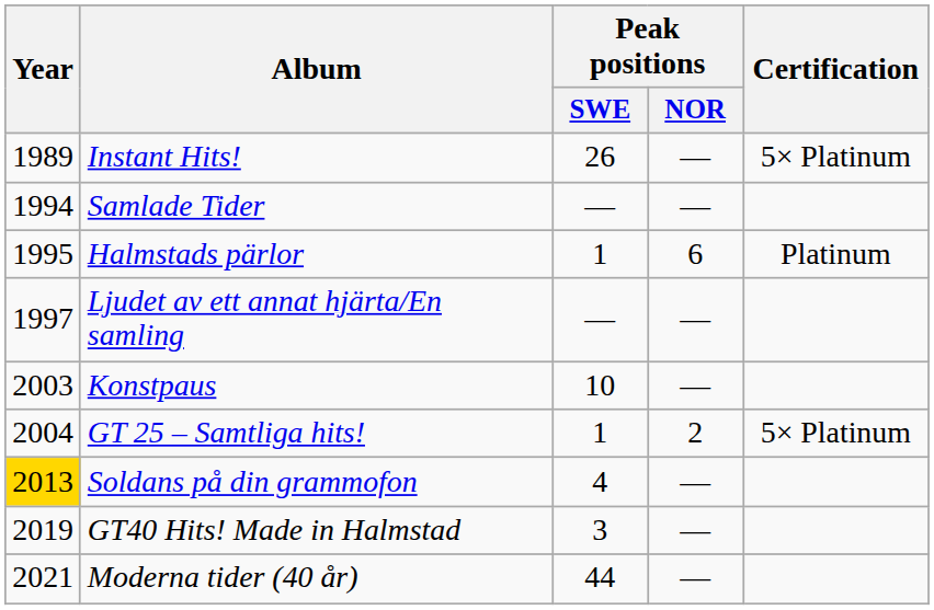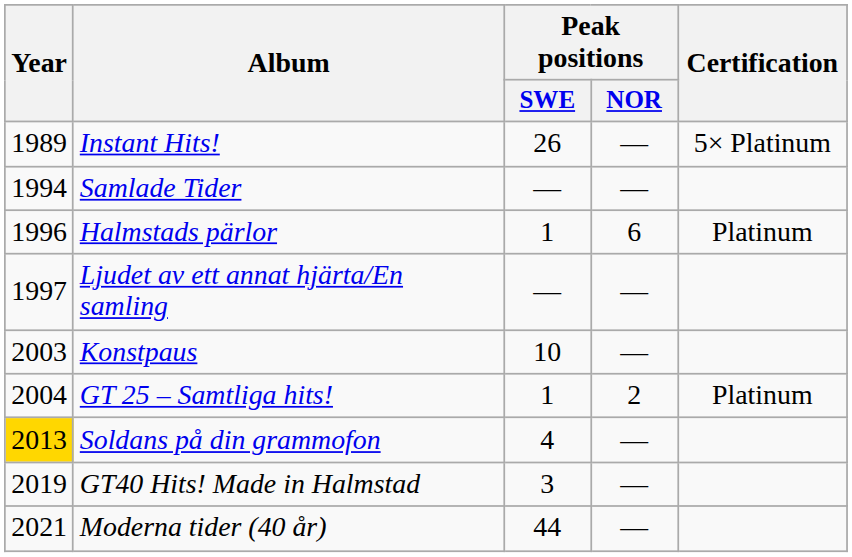 <table class="wikitable">
 <tr>
 <th align="center" rowspan="2" width="10">Year</th>
 <th align="center" rowspan="2" width="240">Album</th>
 <th align="center" colspan="2" width="20">Peak positions</th>
 <th align="center" rowspan="2" width="90">Certification</th>
 </tr>
 <tr>
 <th scope="col" style="width:3em;font-size:90%;"><a href='#'>SWE</a><br></th>
 <th scope="col" style="width:3em;font-size:90%;"><a href='#'>NOR</a><br></th>
 </tr>
 <tr>
 <td style="text-align:center;">1989</td>
 <td><em><a href='#'>Instant Hits!</a></em></td>
 <td style="text-align:center;">26<br></td>
 <td style="text-align:center;">—</td>
 <td style="text-align:center;">5× Platinum</td>
 </tr>
 <tr>
 <td style="text-align:center;">1994</td>
 <td><em><a href='#'>Samlade Tider</a></em></td>
 <td style="text-align:center;">—</td>
 <td style="text-align:center;">—</td>
 <td></td>
 </tr>
 <tr>
-<td style="text-align:center;">1995</td>
+<td style="text-align:center;">1996</td>
 <td><em><a href='#'>Halmstads pärlor</a></em></td>
 <td style="text-align:center;">1</td>
 <td style="text-align:center;">6</td>
 <td style="text-align:center;">Platinum</td>
 </tr>
 <tr>
 <td style="text-align:center;">1997</td>
 <td><em><a href='#'>Ljudet av ett annat hjärta/En samling</a></em></td>
 <td style="text-align:center;">—</td>
 <td style="text-align:center;">—</td>
 <td></td>
 </tr>
 <tr>
 <td style="text-align:center;">2003</td>
 <td><em><a href='#'>Konstpaus</a></em></td>
 <td style="text-align:center;">10</td>
 <td style="text-align:center;">—</td>
 <td></td>
 </tr>
 <tr>
 <td style="text-align:center;">2004</td>
 <td><em><a href='#'>GT 25 – Samtliga hits!</a></em></td>
 <td style="text-align:center;">1</td>
 <td style="text-align:center;">2</td>
-<td style="text-align:center;">5× Platinum</td>
+<td style="text-align:center;">Platinum</td>
 </tr>
 <tr>
 <td style="background: gold; text-align:center;">2013</td>
 <td><em><a href='#'>Soldans på din grammofon</a></em></td>
 <td style="text-align:center;">4</td>
 <td style="text-align:center;">—</td>
 <td></td>
 </tr>
 <tr>
 <td style="text-align:center;">2019</td>
 <td><em>GT40 Hits! Made in Halmstad</em></td>
 <td style="text-align:center;">3</td>
 <td style="text-align:center;">—</td>
 <td></td>
 </tr>
 <tr>
 <td style="text-align:center;">2021</td>
 <td><em>Moderna tider (40 år)</em></td>
 <td style="text-align:center;">44<br></td>
 <td style="text-align:center;">—</td>
 <td></td>
 </tr>
 </table>
